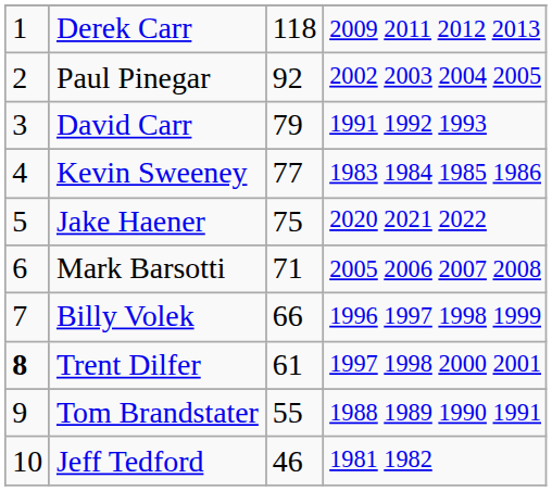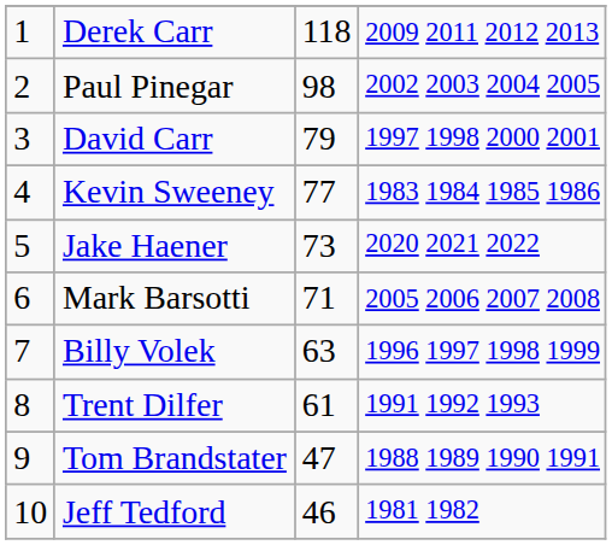 <table class="wikitable">
 <tr>
 </tr>
 <tr>
 <td>1</td>
 <td><a href='#'>Derek Carr</a></td>
 <td><abbr>118</abbr></td>
 <td style="font-size:80%;"><a href='#'>2009</a> <a href='#'>2011</a> <a href='#'>2012</a> <a href='#'>2013</a></td>
 </tr>
 <tr>
 <td>2</td>
 <td>Paul Pinegar</td>
-<td><abbr>92</abbr></td>
+<td><abbr>98</abbr></td>
 <td style="font-size:80%;"><a href='#'>2002</a> <a href='#'>2003</a> <a href='#'>2004</a> <a href='#'>2005</a></td>
 </tr>
 <tr>
 <td>3</td>
 <td><a href='#'>David Carr</a></td>
 <td><abbr>79</abbr></td>
-<td style="font-size:80%;"><a href='#'>1991</a> <a href='#'>1992</a> <a href='#'>1993</a></td>
+<td style="font-size:80%;"><a href='#'>1997</a> <a href='#'>1998</a> <a href='#'>2000</a> <a href='#'>2001</a></td>
 </tr>
 <tr>
 <td>4</td>
 <td><a href='#'>Kevin Sweeney</a></td>
 <td><abbr>77</abbr></td>
 <td style="font-size:80%;"><a href='#'>1983</a> <a href='#'>1984</a> <a href='#'>1985</a> <a href='#'>1986</a></td>
 </tr>
 <tr>
 <td>5</td>
 <td><a href='#'>Jake Haener</a></td>
-<td><abbr>75</abbr></td>
+<td><abbr>73</abbr></td>
 <td style="font-size:80%;"><a href='#'>2020</a> <a href='#'>2021</a> <a href='#'>2022</a></td>
 </tr>
 <tr>
 <td>6</td>
 <td>Mark Barsotti</td>
 <td><abbr>71</abbr></td>
 <td style="font-size:80%;"><a href='#'>2005</a> <a href='#'>2006</a> <a href='#'>2007</a> <a href='#'>2008</a></td>
 </tr>
 <tr>
 <td>7</td>
 <td><a href='#'>Billy Volek</a></td>
-<td><abbr>66</abbr></td>
+<td><abbr>63</abbr></td>
 <td style="font-size:80%;"><a href='#'>1996</a> <a href='#'>1997</a> <a href='#'>1998</a> <a href='#'>1999</a></td>
 </tr>
 <tr>
-<td><strong>8</strong></td>
+<td>8</td>
 <td><a href='#'>Trent Dilfer</a></td>
 <td><abbr>61</abbr></td>
-<td style="font-size:80%;"><a href='#'>1997</a> <a href='#'>1998</a> <a href='#'>2000</a> <a href='#'>2001</a></td>
+<td style="font-size:80%;"><a href='#'>1991</a> <a href='#'>1992</a> <a href='#'>1993</a></td>
 </tr>
 <tr>
 <td>9</td>
 <td><a href='#'>Tom Brandstater</a></td>
-<td><abbr>55</abbr></td>
+<td><abbr>47</abbr></td>
 <td style="font-size:80%;"><a href='#'>1988</a> <a href='#'>1989</a> <a href='#'>1990</a> <a href='#'>1991</a></td>
 </tr>
 <tr>
 <td>10</td>
 <td><a href='#'>Jeff Tedford</a></td>
 <td><abbr>46</abbr></td>
 <td style="font-size:80%;"><a href='#'>1981</a> <a href='#'>1982</a></td>
 </tr>
 </table>
